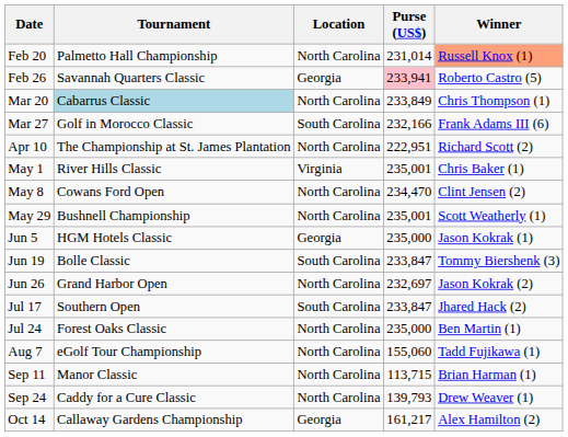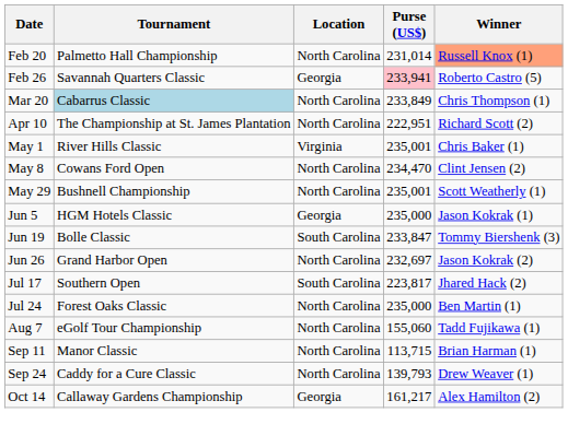 <table class="wikitable" style="font-size:95%">
 <tr>
 <th>Date</th>
 <th>Tournament</th>
 <th>Location</th>
 <th>Purse<br>(<a href='#'>US$</a>)</th>
 <th>Winner</th>
 </tr>
 <tr>
 <td>Feb 20</td>
 <td>Palmetto Hall Championship</td>
 <td>North Carolina</td>
 <td align=right>231,014</td>
 <td style="background: lightsalmon;"> <a href='#'>Russell Knox</a> (1)</td>
 </tr>
 <tr>
 <td>Feb 26</td>
 <td>Savannah Quarters Classic</td>
 <td>Georgia</td>
 <td align=right style="background: pink;">233,941</td>
 <td> <a href='#'>Roberto Castro</a> (5)</td>
 </tr>
 <tr>
 <td>Mar 20</td>
 <td style="background: lightblue;">Cabarrus Classic</td>
 <td>North Carolina</td>
 <td align=right>233,849</td>
 <td> <a href='#'>Chris Thompson</a> (1)</td>
-</tr>
-<tr>
-<td>Mar 27</td>
-<td>Golf in Morocco Classic</td>
-<td>South Carolina</td>
-<td align=right>232,166</td>
-<td> <a href='#'>Frank Adams III</a> (6)</td>
 </tr>
 <tr>
 <td>Apr 10</td>
 <td>The Championship at St. James Plantation</td>
 <td>North Carolina</td>
 <td align=right>222,951</td>
 <td> <a href='#'>Richard Scott</a> (2)</td>
 </tr>
 <tr>
 <td>May 1</td>
 <td>River Hills Classic</td>
 <td>Virginia</td>
 <td align=right>235,001</td>
 <td> <a href='#'>Chris Baker</a> (1)</td>
 </tr>
 <tr>
 <td>May 8</td>
 <td>Cowans Ford Open</td>
 <td>North Carolina</td>
 <td align=right>234,470</td>
 <td> <a href='#'>Clint Jensen</a> (2)</td>
 </tr>
 <tr>
 <td>May 29</td>
 <td>Bushnell Championship</td>
 <td>North Carolina</td>
 <td align=right>235,001</td>
 <td> <a href='#'>Scott Weatherly</a> (1)</td>
 </tr>
 <tr>
 <td>Jun 5</td>
 <td>HGM Hotels Classic</td>
 <td>Georgia</td>
 <td align=right>235,000</td>
 <td> <a href='#'>Jason Kokrak</a> (1)</td>
 </tr>
 <tr>
 <td>Jun 19</td>
 <td>Bolle Classic</td>
 <td>South Carolina</td>
 <td align=right>233,847</td>
 <td> <a href='#'>Tommy Biershenk</a> (3)</td>
 </tr>
 <tr>
 <td>Jun 26</td>
 <td>Grand Harbor Open</td>
 <td>North Carolina</td>
 <td align=right>232,697</td>
 <td> <a href='#'>Jason Kokrak</a> (2)</td>
 </tr>
 <tr>
 <td>Jul 17</td>
 <td>Southern Open</td>
 <td>South Carolina</td>
-<td align=right>233,847</td>
+<td align=right>223,817</td>
 <td> <a href='#'>Jhared Hack</a> (2)</td>
 </tr>
 <tr>
 <td>Jul 24</td>
 <td>Forest Oaks Classic</td>
 <td>North Carolina</td>
 <td align=right>235,000</td>
 <td> <a href='#'>Ben Martin</a> (1)</td>
 </tr>
 <tr>
 <td>Aug 7</td>
 <td>eGolf Tour Championship</td>
 <td>North Carolina</td>
 <td align=right>155,060</td>
 <td> <a href='#'>Tadd Fujikawa</a> (1)</td>
 </tr>
 <tr>
 <td>Sep 11</td>
 <td>Manor Classic</td>
 <td>North Carolina</td>
 <td align=right>113,715</td>
 <td> <a href='#'>Brian Harman</a> (1)</td>
 </tr>
 <tr>
 <td>Sep 24</td>
 <td>Caddy for a Cure Classic</td>
 <td>North Carolina</td>
 <td align=right>139,793</td>
 <td> <a href='#'>Drew Weaver</a> (1)</td>
 </tr>
 <tr>
 <td>Oct 14</td>
 <td>Callaway Gardens Championship</td>
 <td>Georgia</td>
 <td align=right>161,217</td>
 <td> <a href='#'>Alex Hamilton</a> (2)</td>
 </tr>
 </table>
